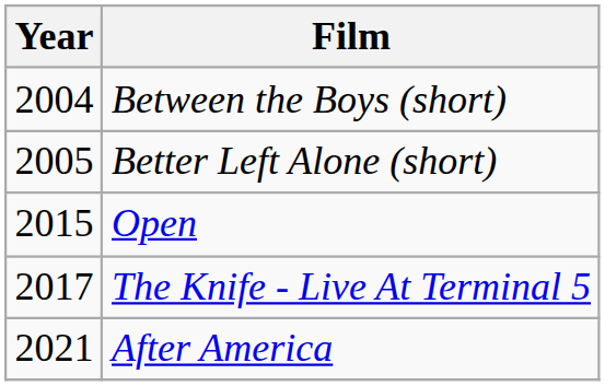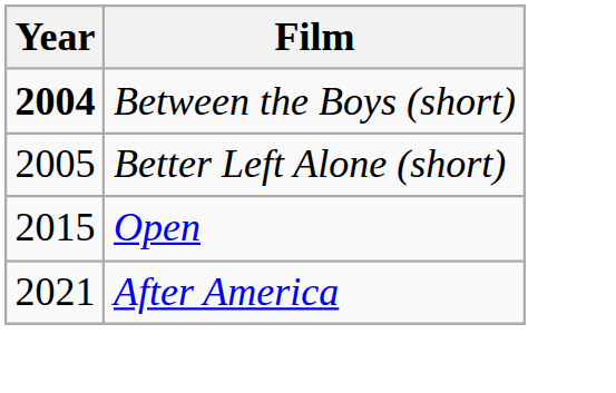 <table class="wikitable">
 <tr>
 <th>Year</th>
 <th>Film</th>
 </tr>
 <tr>
-<td>2004</td>
+<td><strong>2004</strong></td>
 <td><em>Between the Boys (short)</em></td>
 </tr>
 <tr>
 <td>2005</td>
 <td><em>Better Left Alone (short)</em></td>
 </tr>
 <tr>
 <td>2015</td>
 <td><em><a href='#'>Open</a></em></td>
 </tr>
 <tr>
-<td>2017</td>
-<td><em><a href='#'>The Knife - Live At Terminal 5</a></em></td>
-</tr>
-<tr>
 <td>2021</td>
 <td><em><a href='#'>After America</a></em></td>
 </tr>
 <tr>
 </tr>
 </table>
